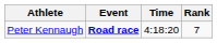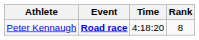 <table class=wikitable style="font-size:90%">
 <tr>
 <th>Athlete</th>
 <th>Event</th>
 <th>Time</th>
 <th>Rank</th>
 </tr>
 <tr>
 <td><a href='#'>Peter Kennaugh</a></td>
 <td><strong><a href='#'>Road race</a></strong></td>
 <td align=right>4:18:20</td>
-<td align=center>7</td>
+<td align=center>8</td>
 </tr>
 </table>
